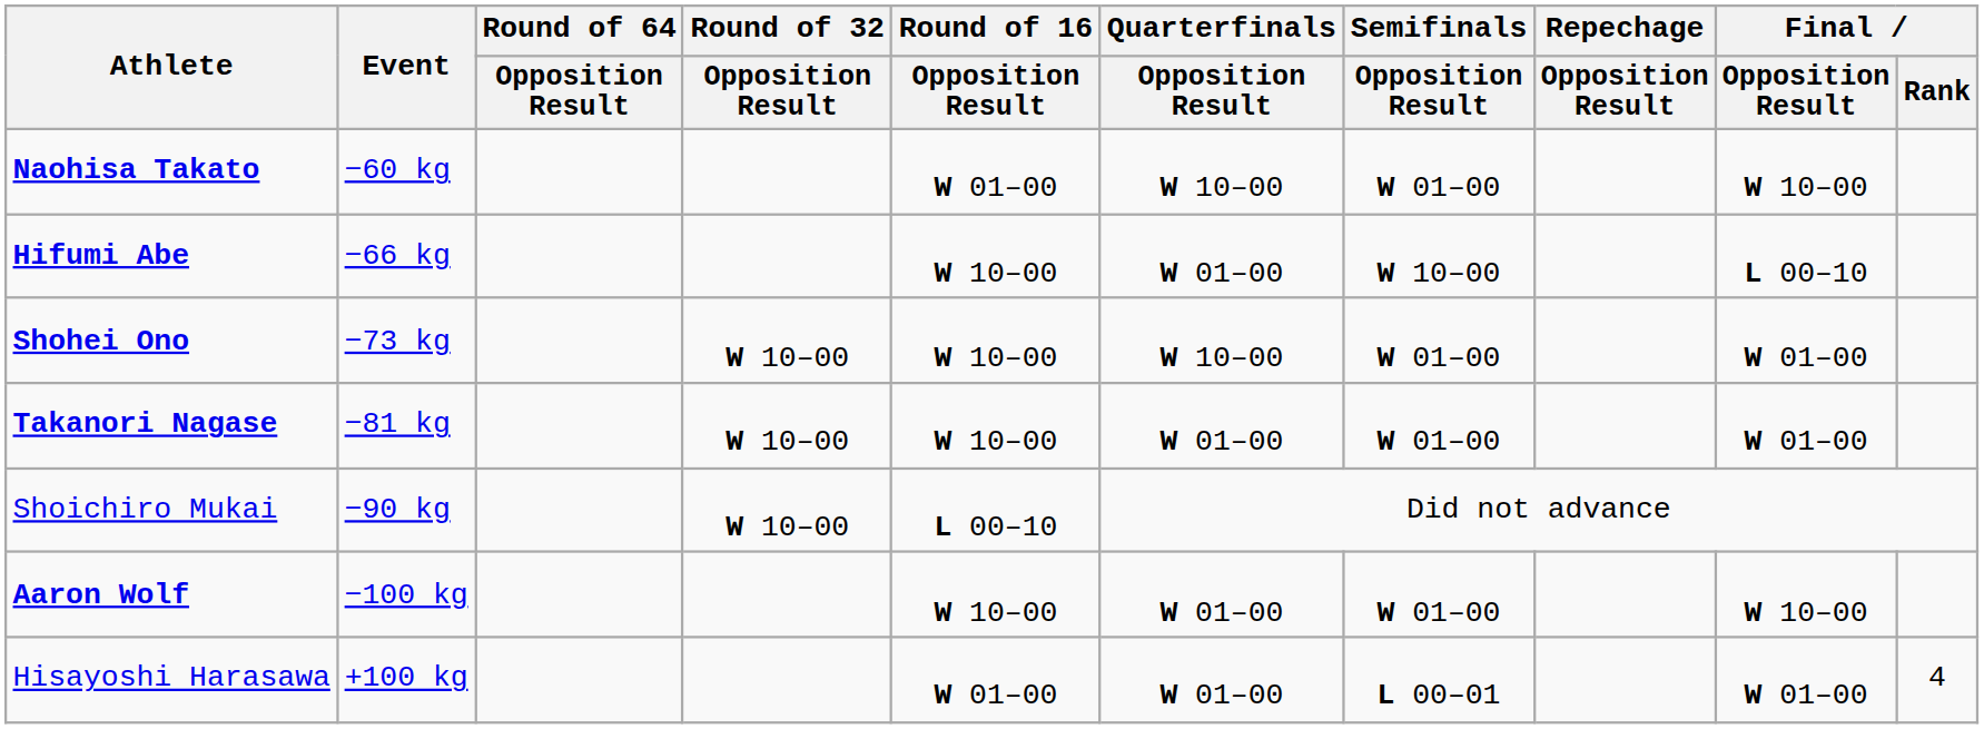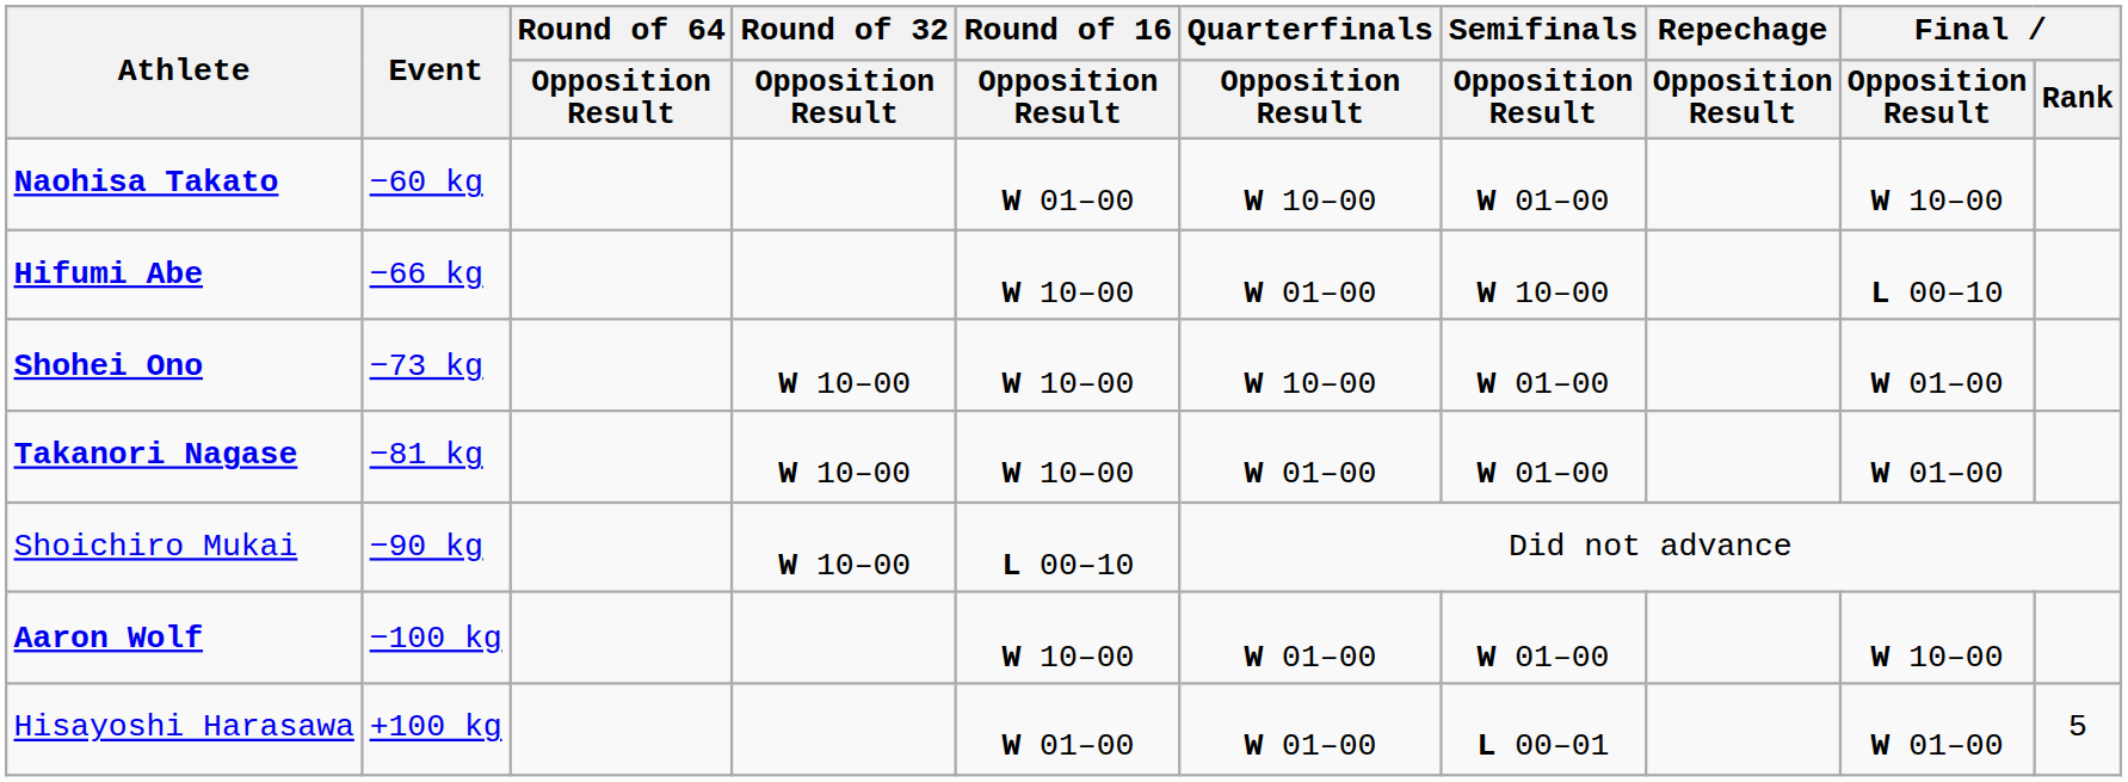 <table class="wikitable" style="font-size:90%">
 <tr>
 <th rowspan="2">Athlete</th>
 <th rowspan="2">Event</th>
 <th>Round of 64</th>
 <th>Round of 32</th>
 <th>Round of 16</th>
 <th>Quarterfinals</th>
 <th>Semifinals</th>
 <th>Repechage</th>
 <th colspan=2>Final / </th>
 </tr>
 <tr style="font-size:95%">
 <th>Opposition<br>Result</th>
 <th>Opposition<br>Result</th>
 <th>Opposition<br>Result</th>
 <th>Opposition<br>Result</th>
 <th>Opposition<br>Result</th>
 <th>Opposition<br>Result</th>
 <th>Opposition<br>Result</th>
 <th>Rank</th>
 </tr>
 <tr align=center>
 <td align=left><strong><a href='#'>Naohisa Takato</a></strong></td>
 <td align=left><a href='#'>−60 kg</a></td>
 <td></td>
 <td></td>
 <td><br><strong>W</strong> 01–00</td>
 <td><br><strong>W</strong> 10–00</td>
 <td><br><strong>W</strong> 01–00</td>
 <td></td>
 <td><br><strong>W</strong> 10–00</td>
 <td></td>
 </tr>
 <tr align=center>
 <td align=left><strong><a href='#'>Hifumi Abe</a></strong></td>
 <td align=left><a href='#'>−66 kg</a></td>
 <td></td>
 <td></td>
 <td><br><strong>W</strong> 10–00</td>
 <td><br><strong>W</strong> 01–00</td>
 <td><br><strong>W</strong> 10–00</td>
 <td></td>
 <td><br><strong>L</strong> 00–10</td>
 <td></td>
 </tr>
 <tr align=center>
 <td align=left><strong><a href='#'>Shohei Ono</a></strong></td>
 <td align=left><a href='#'>−73 kg</a></td>
 <td></td>
 <td><br><strong>W</strong> 10–00</td>
 <td><br><strong>W</strong> 10–00</td>
 <td><br><strong>W</strong> 10–00</td>
 <td><br><strong>W</strong> 01–00</td>
 <td></td>
 <td><br><strong>W</strong> 01–00</td>
 <td></td>
 </tr>
 <tr align=center>
 <td align=left><strong><a href='#'>Takanori Nagase</a></strong></td>
 <td align=left><a href='#'>−81 kg</a></td>
 <td></td>
 <td><br><strong>W</strong> 10–00</td>
 <td><br><strong>W</strong> 10–00</td>
 <td><br><strong>W</strong> 01–00</td>
 <td><br><strong>W</strong> 01–00</td>
 <td></td>
 <td><br><strong>W</strong> 01–00</td>
 <td></td>
 </tr>
 <tr align=center>
 <td align=left><a href='#'>Shoichiro Mukai</a></td>
 <td align=left><a href='#'>−90 kg</a></td>
 <td></td>
 <td><br><strong>W</strong> 10–00</td>
 <td><br><strong>L</strong> 00–10</td>
 <td colspan=5>Did not advance</td>
 </tr>
 <tr align=center>
 <td align=left><strong><a href='#'>Aaron Wolf</a></strong></td>
 <td align=left><a href='#'>−100 kg</a></td>
 <td></td>
 <td></td>
 <td><br><strong>W</strong> 10–00</td>
 <td><br><strong>W</strong> 01–00</td>
 <td><br><strong>W</strong> 01–00</td>
 <td></td>
 <td><br><strong>W</strong> 10–00</td>
 <td></td>
 </tr>
 <tr align=center>
 <td align=left><a href='#'>Hisayoshi Harasawa</a></td>
 <td align=left><a href='#'>+100 kg</a></td>
 <td></td>
 <td></td>
 <td><br><strong>W</strong> 01–00</td>
 <td><br><strong>W</strong> 01–00</td>
 <td><br><strong>L</strong> 00–01</td>
 <td></td>
 <td><br><strong>W</strong> 01–00</td>
-<td>4</td>
+<td>5</td>
 </tr>
 </table>
